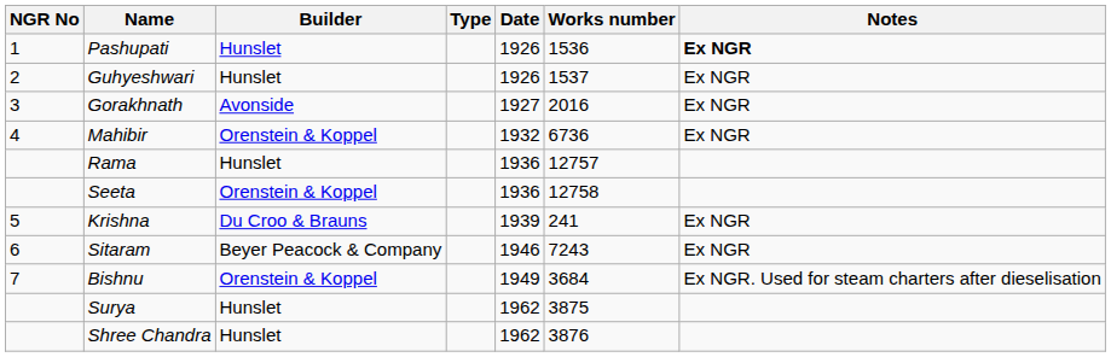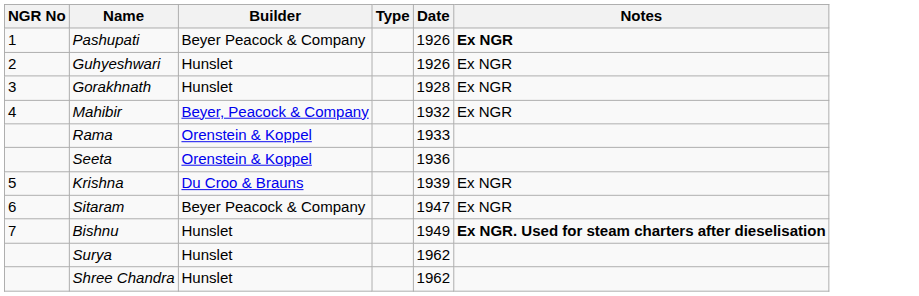 <table class="wikitable">
 <tr>
 <th>NGR No</th>
 <th>Name</th>
 <th>Builder</th>
 <th>Type</th>
 <th>Date</th>
-<th>Works number</th>
 <th>Notes</th>
 </tr>
 <tr>
 <td>1</td>
 <td><em>Pashupati</em></td>
-<td><a href='#'>Hunslet</a></td>
+<td>Beyer Peacock & Company</td>
 <td></td>
 <td>1926</td>
-<td>1536</td>
 <td><strong>Ex NGR</strong></td>
 </tr>
 <tr>
 <td>2</td>
 <td><em>Guhyeshwari</em></td>
 <td>Hunslet</td>
 <td></td>
 <td>1926</td>
-<td>1537</td>
 <td>Ex NGR</td>
 </tr>
 <tr>
 <td>3</td>
 <td><em>Gorakhnath</em></td>
-<td><a href='#'>Avonside</a></td>
+<td>Hunslet</td>
 <td></td>
-<td>1927</td>
-<td>2016</td>
+<td>1928</td>
 <td>Ex NGR</td>
 </tr>
 <tr>
 <td>4</td>
 <td><em>Mahibir</em></td>
-<td><a href='#'>Orenstein & Koppel</a></td>
+<td><a href='#'>Beyer, Peacock & Company</a></td>
 <td></td>
 <td>1932</td>
-<td>6736</td>
 <td>Ex NGR</td>
 </tr>
 <tr>
 <td></td>
 <td><em>Rama</em></td>
-<td>Hunslet</td>
+<td><a href='#'>Orenstein & Koppel</a></td>
 <td></td>
-<td>1936</td>
-<td>12757</td>
+<td>1933</td>
 <td></td>
 </tr>
 <tr>
 <td></td>
 <td><em>Seeta</em></td>
 <td><a href='#'>Orenstein & Koppel</a></td>
 <td></td>
 <td>1936</td>
-<td>12758</td>
 <td></td>
 </tr>
 <tr>
 <td>5</td>
 <td><em>Krishna</em></td>
 <td><a href='#'>Du Croo & Brauns</a></td>
 <td></td>
 <td>1939</td>
-<td>241</td>
 <td>Ex NGR</td>
 </tr>
 <tr>
 <td>6</td>
 <td><em>Sitaram</em></td>
 <td>Beyer Peacock & Company</td>
 <td></td>
-<td>1946</td>
-<td>7243</td>
+<td>1947</td>
 <td>Ex NGR</td>
 </tr>
 <tr>
 <td>7</td>
 <td><em>Bishnu</em></td>
-<td><a href='#'>Orenstein & Koppel</a></td>
+<td>Hunslet</td>
 <td></td>
 <td>1949</td>
-<td>3684</td>
-<td>Ex NGR. Used for steam charters after dieselisation</td>
+<td><strong>Ex NGR. Used for steam charters after dieselisation</strong></td>
 </tr>
 <tr>
 <td></td>
 <td><em>Surya</em></td>
 <td>Hunslet</td>
 <td></td>
 <td>1962</td>
-<td>3875</td>
 <td></td>
 </tr>
 <tr>
 <td></td>
 <td><em>Shree Chandra</em></td>
 <td>Hunslet</td>
 <td></td>
 <td>1962</td>
-<td>3876</td>
 <td></td>
 </tr>
 </table>
